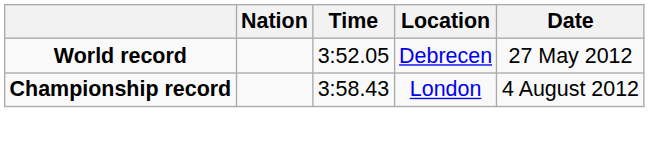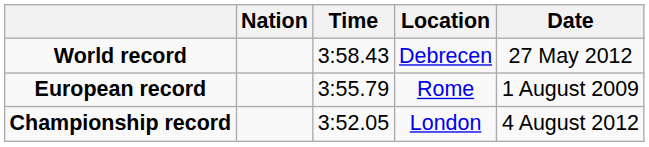 <table class=wikitable style=text-align:center>
 <tr>
 <th></th>
 <th>Nation</th>
 <th>Time</th>
 <th>Location</th>
 <th>Date</th>
 </tr>
 <tr>
 <td><strong>World record</strong></td>
 <td align=left></td>
-<td align=left>3:52.05</td>
+<td align=left>3:58.43</td>
 <td><a href='#'>Debrecen</a></td>
 <td>27 May 2012</td>
 </tr>
 <tr>
+<td><strong>European record</strong></td>
+<td align=left></td>
+<td align=left>3:55.79</td>
+<td><a href='#'>Rome</a></td>
+<td>1 August 2009</td>
+</tr>
+<tr>
 <td><strong>Championship record</strong></td>
 <td align=left></td>
-<td align=left>3:58.43</td>
+<td align=left>3:52.05</td>
 <td><a href='#'>London</a></td>
 <td>4 August 2012</td>
 </tr>
 </table>
